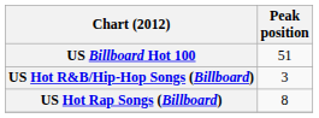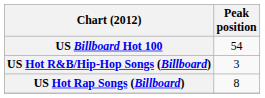 <table class="wikitable plainrowheaders" style="text-align:center;" border="1">
 <tr>
 <th scope="col">Chart (2012)</th>
 <th scope="col">Peak<br>position</th>
 </tr>
 <tr>
 <th scope="row">US <a href='#'><em>Billboard</em> Hot 100</a></th>
-<td>51</td>
+<td>54</td>
 </tr>
 <tr>
 <th scope="row">US <a href='#'>Hot R&B/Hip-Hop Songs</a> (<em><a href='#'>Billboard</a></em>)</th>
 <td>3</td>
 </tr>
 <tr>
 <th scope="row">US <a href='#'>Hot Rap Songs</a> (<em><a href='#'>Billboard</a></em>)</th>
 <td>8</td>
 </tr>
 <tr>
 </tr>
 </table>
